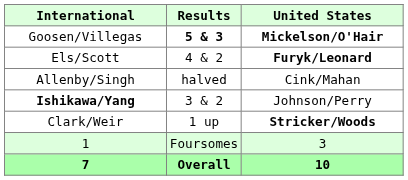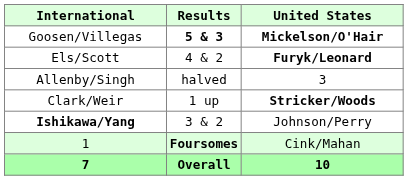 <table border="1" cellpadding="3" style="border-collapse:collapse; text-align:center;">
 <tr style="background:#ddffdd;">
 <th width=160>International</th>
 <th>Results</th>
 <th width=160>United States</th>
 </tr>
 <tr>
 <td>Goosen/Villegas</td>
 <td><strong>5 & 3</strong></td>
 <td><strong>Mickelson/O'Hair</strong></td>
 </tr>
 <tr>
 <td>Els/Scott</td>
 <td>4 & 2</td>
 <td><strong>Furyk/Leonard</strong></td>
 </tr>
 <tr>
 <td>Allenby/Singh</td>
 <td>halved</td>
-<td>Cink/Mahan</td>
+<td>3</td>
+</tr>
+<tr>
+<td>Clark/Weir</td>
+<td>1 up</td>
+<td><strong>Stricker/Woods</strong></td>
 </tr>
 <tr>
 <td><strong>Ishikawa/Yang</strong></td>
 <td>3 & 2</td>
 <td>Johnson/Perry</td>
 </tr>
-<tr>
-<td>Clark/Weir</td>
-<td>1 up</td>
-<td><strong>Stricker/Woods</strong></td>
-</tr>
 <tr style="background:#ddffdd;">
 <td>1</td>
-<td>Foursomes</td>
-<td>3</td>
+<td><strong>Foursomes</strong></td>
+<td>Cink/Mahan</td>
 </tr>
 <tr style="background:#aaffaa;">
 <th>7</th>
 <th>Overall</th>
 <th>10</th>
 </tr>
 </table>
